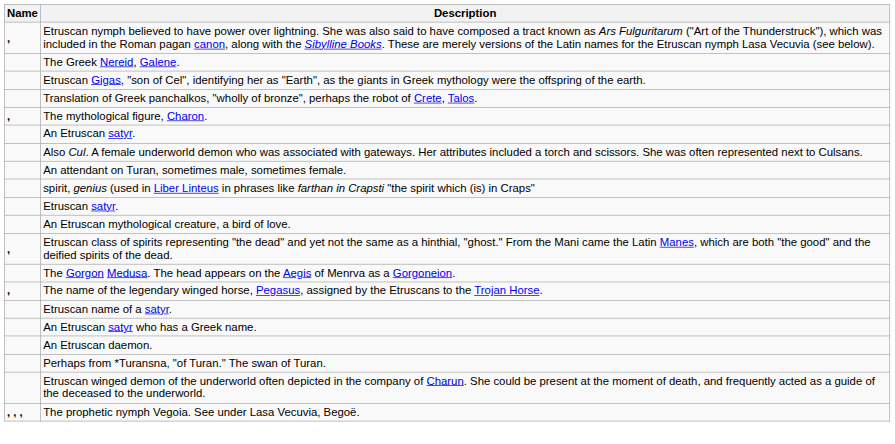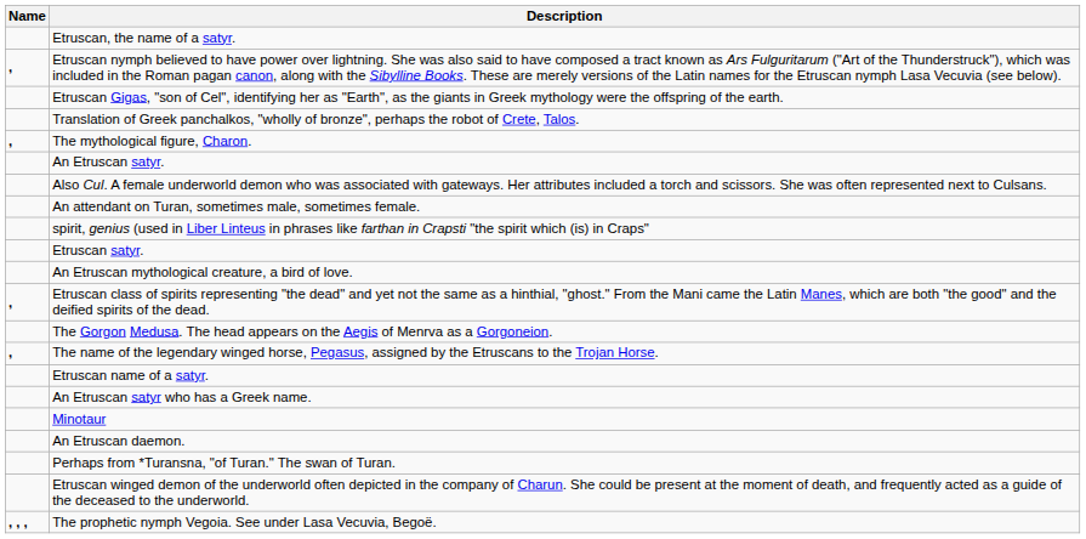 <table class="wikitable">
 <tr>
 <th>Name</th>
 <th>Description</th>
 </tr>
 <tr>
+<td><strong></strong></td>
+<td>Etruscan, the name of a <a href='#'>satyr</a>.</td>
+</tr>
+<tr>
 <td><strong>, </strong></td>
 <td>Etruscan nymph believed to have power over lightning. She was also said to have composed a tract known as <em>Ars Fulguritarum</em> ("Art of the Thunderstruck"), which was included in the Roman pagan <a href='#'>canon</a>, along with the <em><a href='#'>Sibylline Books</a></em>. These are merely versions of the Latin names for the Etruscan nymph Lasa Vecuvia (see below).</td>
-</tr>
-<tr>
-<td><strong></strong></td>
-<td>The Greek <a href='#'>Nereid</a>, <a href='#'>Galene</a>.</td>
 </tr>
 <tr>
 <td><strong></strong></td>
 <td>Etruscan <a href='#'>Gigas</a>, "son of Cel", identifying her as "Earth", as the giants in Greek mythology were the offspring of the earth.</td>
 </tr>
 <tr>
 <td><strong></strong></td>
 <td>Translation of Greek panchalkos, "wholly of bronze", perhaps the robot of <a href='#'>Crete</a>, <a href='#'>Talos</a>.</td>
 </tr>
 <tr>
 <td><strong>, </strong></td>
 <td>The mythological figure, <a href='#'>Charon</a>.</td>
 </tr>
 <tr>
 <td><strong></strong></td>
 <td>An Etruscan <a href='#'>satyr</a>.</td>
 </tr>
 <tr>
 <td><strong></strong></td>
 <td>Also <em>Cul</em>. A female underworld demon who was associated with gateways. Her attributes included a torch and scissors. She was often represented next to Culsans.</td>
 </tr>
 <tr>
 <td><strong></strong></td>
 <td>An attendant on Turan, sometimes male, sometimes female.</td>
 </tr>
 <tr>
 <td><strong></strong></td>
 <td>spirit, <em>genius</em> (used in <a href='#'>Liber Linteus</a> in phrases like <em>farthan in Crapsti</em> "the spirit which (is) in Craps"</td>
 </tr>
 <tr>
 <td><strong></strong></td>
 <td>Etruscan <a href='#'>satyr</a>.</td>
 </tr>
 <tr>
 <td><strong></strong></td>
 <td>An Etruscan mythological creature, a bird of love.</td>
 </tr>
 <tr>
 <td><strong>, </strong></td>
 <td>Etruscan class of spirits representing "the dead" and yet not the same as a hinthial, "ghost." From the Mani came the Latin <a href='#'>Manes</a>, which are both "the good" and the deified spirits of the dead.</td>
 </tr>
 <tr>
 <td><strong></strong></td>
 <td>The <a href='#'>Gorgon</a> <a href='#'>Medusa</a>. The head appears on the <a href='#'>Aegis</a> of Menrva as a <a href='#'>Gorgoneion</a>.</td>
 </tr>
 <tr>
 <td><strong>, </strong></td>
 <td>The name of the legendary winged horse, <a href='#'>Pegasus</a>, assigned by the Etruscans to the <a href='#'>Trojan Horse</a>.</td>
 </tr>
 <tr>
 <td><strong></strong></td>
 <td>Etruscan name of a <a href='#'>satyr</a>.</td>
 </tr>
 <tr>
 <td><strong></strong></td>
 <td>An Etruscan <a href='#'>satyr</a> who has a Greek name.</td>
 </tr>
 <tr>
 <td><strong></strong></td>
+<td><a href='#'>Minotaur</a></td>
+</tr>
+<tr>
+<td><strong></strong></td>
 <td>An Etruscan daemon.</td>
 </tr>
 <tr>
 <td><strong></strong></td>
 <td>Perhaps from *Turansna, "of Turan." The swan of Turan.</td>
 </tr>
 <tr>
 <td><strong></strong></td>
 <td>Etruscan winged demon of the underworld often depicted in the company of <a href='#'>Charun</a>. She could be present at the moment of death, and frequently acted as a guide of the deceased to the underworld.</td>
 </tr>
 <tr>
 <td><strong>, , , </strong></td>
 <td>The prophetic nymph Vegoia. See under Lasa Vecuvia, Begoë.</td>
 </tr>
 </table>
